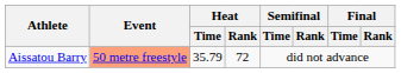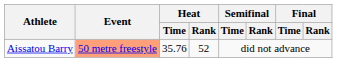 <table class=wikitable style="font-size:90%">
 <tr>
 <th rowspan="2">Athlete</th>
 <th rowspan="2">Event</th>
 <th colspan="2">Heat</th>
 <th colspan="2">Semifinal</th>
 <th colspan="2">Final</th>
 </tr>
 <tr style="font-size:95%">
 <th>Time</th>
 <th>Rank</th>
 <th>Time</th>
 <th>Rank</th>
 <th>Time</th>
 <th>Rank</th>
 </tr>
 <tr align=center>
 <td align=left><a href='#'>Aissatou Barry</a></td>
 <td align=left style="background: lightsalmon;"><a href='#'>50 metre freestyle</a></td>
-<td>35.79</td>
-<td>72</td>
+<td>35.76</td>
+<td>52</td>
 <td colspan=4>did not advance</td>
 </tr>
 </table>
